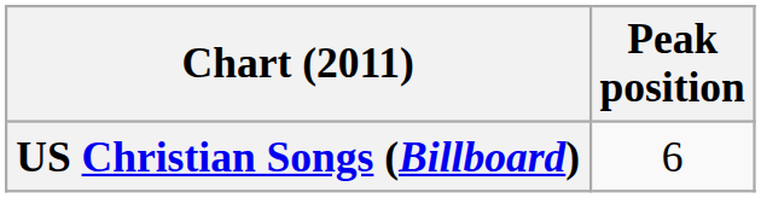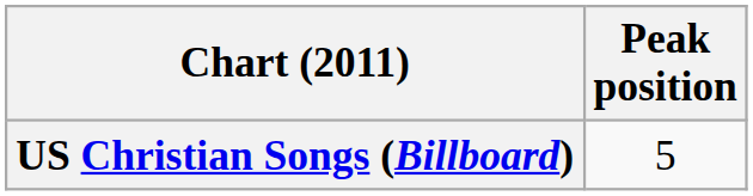 <table class="wikitable sortable plainrowheaders" style="text-align:center">
 <tr>
 <th scope="col">Chart (2011)</th>
 <th scope="col">Peak<br>position</th>
 </tr>
 <tr>
 <th scope="row">US <a href='#'>Christian Songs</a> (<em><a href='#'>Billboard</a></em>)</th>
-<td>6</td>
+<td>5</td>
 </tr>
 </table>
